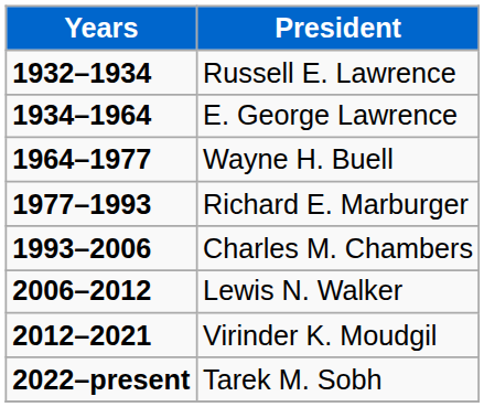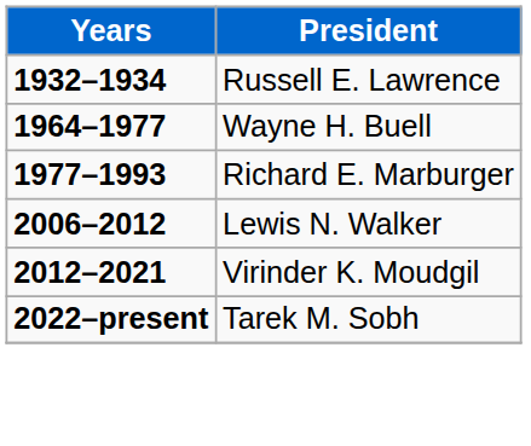 <table class="wikitable" style="float:left; font-size:90%; margin:10px">
 <tr>
 <th style="background:#0066CC;color:white;">Years</th>
 <th style="background:#0066CC;color:white;">President</th>
 </tr>
 <tr>
 <td><strong>1932–1934</strong></td>
 <td>Russell E. Lawrence</td>
 </tr>
 <tr>
-<td><strong>1934–1964</strong></td>
-<td>E. George Lawrence</td>
-</tr>
-<tr>
 <td><strong>1964–1977</strong></td>
 <td>Wayne H. Buell</td>
 </tr>
 <tr>
 <td><strong>1977–1993</strong></td>
 <td>Richard E. Marburger</td>
-</tr>
-<tr>
-<td><strong>1993–2006</strong></td>
-<td>Charles M. Chambers</td>
 </tr>
 <tr>
 <td><strong>2006–2012</strong></td>
 <td>Lewis N. Walker</td>
 </tr>
 <tr>
 <td><strong>2012–2021</strong></td>
 <td>Virinder K. Moudgil</td>
 </tr>
 <tr>
 <td><strong>2022–present</strong></td>
 <td>Tarek M. Sobh</td>
 </tr>
 <tr>
 </tr>
 </table>
